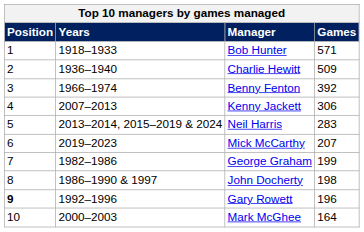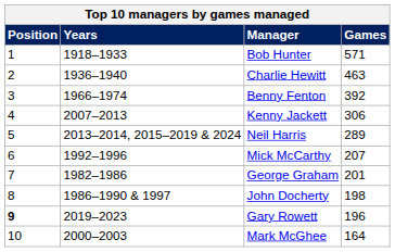 <table class="wikitable" style="background:#fff; text-align:left;">
 <tr>
 <th colspan="4">Top 10 managers by games managed</th>
 </tr>
 <tr style="font-weight:bold; color:#fff; background:#002060;"|>
 <td><strong>Position</strong></td>
 <td><strong>Years</strong></td>
 <td><strong>Manager</strong></td>
 <td><strong>Games</strong></td>
 </tr>
 <tr>
 <td>1</td>
 <td>1918–1933</td>
 <td> <a href='#'>Bob Hunter</a></td>
 <td>571</td>
 </tr>
 <tr>
 <td>2</td>
 <td>1936–1940</td>
 <td> <a href='#'>Charlie Hewitt</a></td>
-<td>509</td>
+<td>463</td>
 </tr>
 <tr>
 <td>3</td>
 <td>1966–1974</td>
 <td> <a href='#'>Benny Fenton</a></td>
 <td>392</td>
 </tr>
 <tr>
 <td>4</td>
 <td>2007–2013</td>
 <td> <a href='#'>Kenny Jackett</a></td>
 <td>306</td>
 </tr>
 <tr>
 <td>5</td>
 <td>2013–2014, 2015–2019 & 2024</td>
 <td> <a href='#'>Neil Harris</a></td>
-<td>283</td>
+<td>289</td>
 </tr>
 <tr>
 <td>6</td>
-<td>2019–2023</td>
+<td>1992–1996</td>
 <td> <a href='#'>Mick McCarthy</a></td>
 <td>207</td>
 </tr>
 <tr>
 <td>7</td>
 <td>1982–1986</td>
 <td> <a href='#'>George Graham</a></td>
-<td>199</td>
+<td>201</td>
 </tr>
 <tr>
 <td>8</td>
 <td>1986–1990 & 1997</td>
 <td> <a href='#'>John Docherty</a></td>
 <td>198</td>
 </tr>
 <tr>
 <td><strong>9</strong></td>
-<td>1992–1996</td>
+<td>2019–2023</td>
 <td> <a href='#'>Gary Rowett</a></td>
 <td>196</td>
 </tr>
 <tr>
 <td>10</td>
 <td>2000–2003</td>
 <td> <a href='#'>Mark McGhee</a></td>
 <td>164</td>
 </tr>
 </table>
